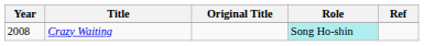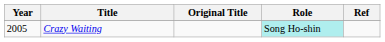 <table class="wikitable sortable" border="1">
 <tr>
 <th style="width:50px;">Year</th>
 <th style="width:200px;">Title</th>
 <th style="width:130px;" class="unsortable">Original Title</th>
 <th style="width:120px;">Role</th>
 <th style="width:50px;">Ref</th>
 </tr>
 <tr>
 </tr>
 <tr>
-<td>2008</td>
+<td>2005</td>
 <td><em><a href='#'>Crazy Waiting</a></em></td>
 <td></td>
 <td style="background: paleturquoise;">Song Ho-shin</td>
 <td></td>
 </tr>
 </table>
